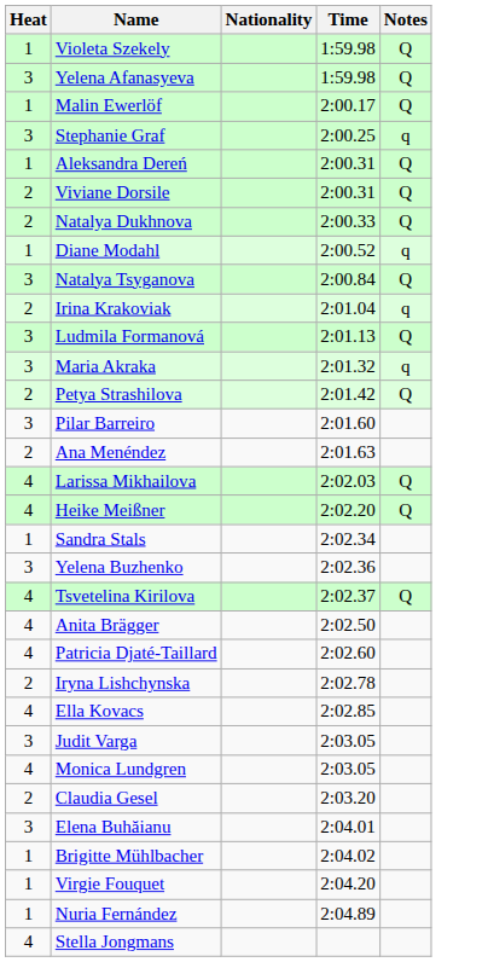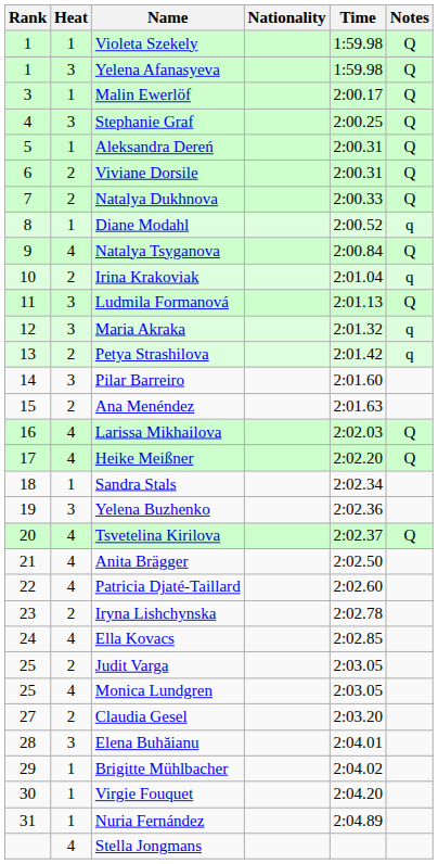 <table class="wikitable sortable" style="text-align:center">
 <tr>
+<th>Rank</th>
 <th>Heat</th>
 <th>Name</th>
 <th>Nationality</th>
 <th>Time</th>
 <th>Notes</th>
 </tr>
 <tr bgcolor=ccffcc>
 <td>1</td>
+<td>1</td>
 <td align=left><a href='#'>Violeta Szekely</a></td>
 <td align=left></td>
 <td>1:59.98</td>
 <td>Q</td>
 </tr>
 <tr bgcolor=ccffcc>
+<td>1</td>
 <td>3</td>
 <td align=left><a href='#'>Yelena Afanasyeva</a></td>
 <td align=left></td>
 <td>1:59.98</td>
 <td>Q</td>
 </tr>
 <tr bgcolor=ccffcc>
+<td>3</td>
 <td>1</td>
 <td align=left><a href='#'>Malin Ewerlöf</a></td>
 <td align=left></td>
 <td>2:00.17</td>
 <td>Q</td>
 </tr>
 <tr bgcolor=ccffcc>
+<td>4</td>
 <td>3</td>
 <td align=left><a href='#'>Stephanie Graf</a></td>
 <td align=left></td>
 <td>2:00.25</td>
-<td>q</td>
+<td>Q</td>
 </tr>
 <tr bgcolor=ccffcc>
+<td>5</td>
 <td>1</td>
 <td align=left><a href='#'>Aleksandra Dereń</a></td>
 <td align=left></td>
 <td>2:00.31</td>
 <td>Q</td>
 </tr>
 <tr bgcolor=ccffcc>
+<td>6</td>
 <td>2</td>
 <td align=left><a href='#'>Viviane Dorsile</a></td>
 <td align=left></td>
 <td>2:00.31</td>
 <td>Q</td>
 </tr>
 <tr bgcolor=ccffcc>
+<td>7</td>
 <td>2</td>
 <td align=left><a href='#'>Natalya Dukhnova</a></td>
 <td align=left></td>
 <td>2:00.33</td>
 <td>Q</td>
 </tr>
 <tr bgcolor=ddffdd>
+<td>8</td>
 <td>1</td>
 <td align=left><a href='#'>Diane Modahl</a></td>
 <td align=left></td>
 <td>2:00.52</td>
 <td>q</td>
 </tr>
 <tr bgcolor=ccffcc>
-<td>3</td>
+<td>9</td>
+<td>4</td>
 <td align=left><a href='#'>Natalya Tsyganova</a></td>
 <td align=left></td>
 <td>2:00.84</td>
 <td>Q</td>
 </tr>
 <tr bgcolor=ddffdd>
+<td>10</td>
 <td>2</td>
 <td align=left><a href='#'>Irina Krakoviak</a></td>
 <td align=left></td>
 <td>2:01.04</td>
 <td>q</td>
 </tr>
 <tr bgcolor=ccffcc>
+<td>11</td>
 <td>3</td>
 <td align=left><a href='#'>Ludmila Formanová</a></td>
 <td align=left></td>
 <td>2:01.13</td>
 <td>Q</td>
 </tr>
 <tr bgcolor=ddffdd>
+<td>12</td>
 <td>3</td>
 <td align=left><a href='#'>Maria Akraka</a></td>
 <td align=left></td>
 <td>2:01.32</td>
 <td>q</td>
 </tr>
 <tr bgcolor=ddffdd>
+<td>13</td>
 <td>2</td>
 <td align=left><a href='#'>Petya Strashilova</a></td>
 <td align=left></td>
 <td>2:01.42</td>
-<td>Q</td>
+<td>q</td>
 </tr>
 <tr>
+<td>14</td>
 <td>3</td>
 <td align=left><a href='#'>Pilar Barreiro</a></td>
 <td align=left></td>
 <td>2:01.60</td>
 <td></td>
 </tr>
 <tr>
+<td>15</td>
 <td>2</td>
 <td align=left><a href='#'>Ana Menéndez</a></td>
 <td align=left></td>
 <td>2:01.63</td>
 <td></td>
 </tr>
 <tr bgcolor=ccffcc>
+<td>16</td>
 <td>4</td>
 <td align=left><a href='#'>Larissa Mikhailova</a></td>
 <td align=left></td>
 <td>2:02.03</td>
 <td>Q</td>
 </tr>
 <tr bgcolor=ccffcc>
+<td>17</td>
 <td>4</td>
 <td align=left><a href='#'>Heike Meißner</a></td>
 <td align=left></td>
 <td>2:02.20</td>
 <td>Q</td>
 </tr>
 <tr>
+<td>18</td>
 <td>1</td>
 <td align=left><a href='#'>Sandra Stals</a></td>
 <td align=left></td>
 <td>2:02.34</td>
 <td></td>
 </tr>
 <tr>
+<td>19</td>
 <td>3</td>
 <td align=left><a href='#'>Yelena Buzhenko</a></td>
 <td align=left></td>
 <td>2:02.36</td>
 <td></td>
 </tr>
 <tr bgcolor=ccffcc>
+<td>20</td>
 <td>4</td>
 <td align=left><a href='#'>Tsvetelina Kirilova</a></td>
 <td align=left></td>
 <td>2:02.37</td>
 <td>Q</td>
 </tr>
 <tr>
+<td>21</td>
 <td>4</td>
 <td align=left><a href='#'>Anita Brägger</a></td>
 <td align=left></td>
 <td>2:02.50</td>
 <td></td>
 </tr>
 <tr>
+<td>22</td>
 <td>4</td>
 <td align=left><a href='#'>Patricia Djaté-Taillard</a></td>
 <td align=left></td>
 <td>2:02.60</td>
 <td></td>
 </tr>
 <tr>
+<td>23</td>
 <td>2</td>
 <td align=left><a href='#'>Iryna Lishchynska</a></td>
 <td align=left></td>
 <td>2:02.78</td>
 <td></td>
 </tr>
 <tr>
+<td>24</td>
 <td>4</td>
 <td align=left><a href='#'>Ella Kovacs</a></td>
 <td align=left></td>
 <td>2:02.85</td>
 <td></td>
 </tr>
 <tr>
-<td>3</td>
+<td>25</td>
+<td>2</td>
 <td align=left><a href='#'>Judit Varga</a></td>
 <td align=left></td>
 <td>2:03.05</td>
 <td></td>
 </tr>
 <tr>
+<td>25</td>
 <td>4</td>
 <td align=left><a href='#'>Monica Lundgren</a></td>
 <td align=left></td>
 <td>2:03.05</td>
 <td></td>
 </tr>
 <tr>
+<td>27</td>
 <td>2</td>
 <td align=left><a href='#'>Claudia Gesel</a></td>
 <td align=left></td>
 <td>2:03.20</td>
 <td></td>
 </tr>
 <tr>
+<td>28</td>
 <td>3</td>
 <td align=left><a href='#'>Elena Buhăianu</a></td>
 <td align=left></td>
 <td>2:04.01</td>
 <td></td>
 </tr>
 <tr>
+<td>29</td>
 <td>1</td>
 <td align=left><a href='#'>Brigitte Mühlbacher</a></td>
 <td align=left></td>
 <td>2:04.02</td>
 <td></td>
 </tr>
 <tr>
+<td>30</td>
 <td>1</td>
 <td align=left><a href='#'>Virgie Fouquet</a></td>
 <td align=left></td>
 <td>2:04.20</td>
 <td></td>
 </tr>
 <tr>
+<td>31</td>
 <td>1</td>
 <td align=left><a href='#'>Nuria Fernández</a></td>
 <td align=left></td>
 <td>2:04.89</td>
 <td></td>
 </tr>
 <tr>
+<td></td>
 <td>4</td>
 <td align=left><a href='#'>Stella Jongmans</a></td>
 <td align=left></td>
 <td></td>
 <td></td>
 </tr>
 </table>
